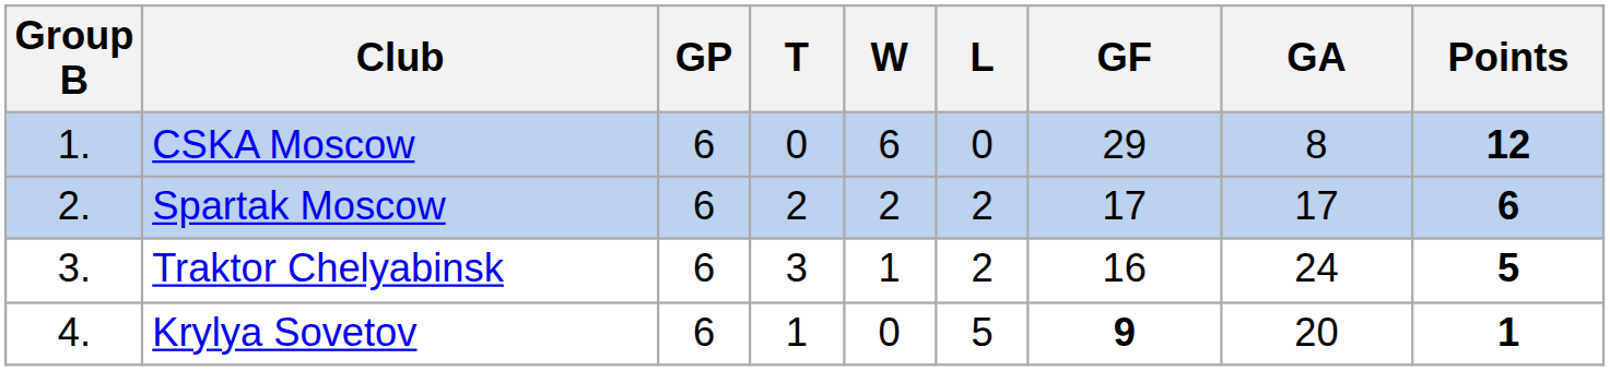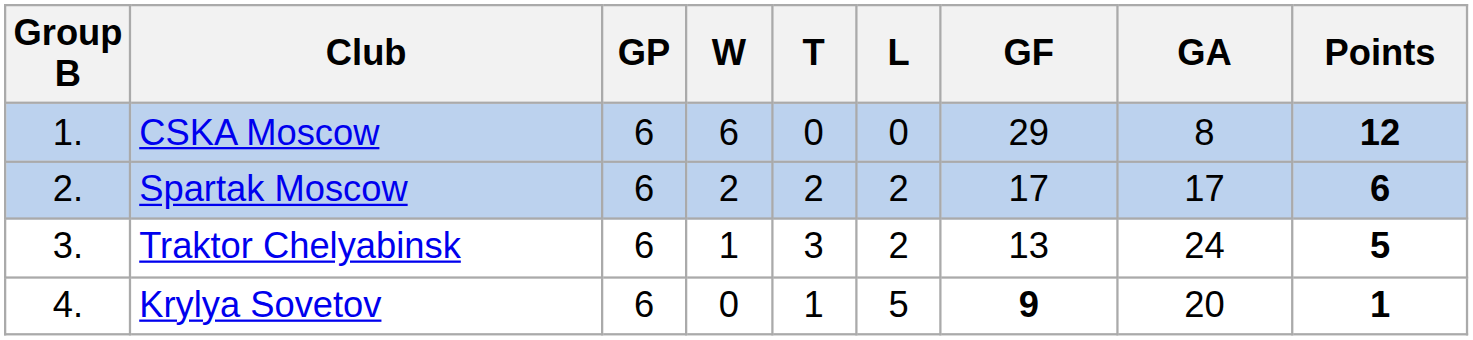 <table class="wikitable">
 <tr>
 <th width="30">Group B</th>
 <th width="200">Club</th>
 <th width="30">GP</th>
+<th width="30">W</th>
 <th width="30">T</th>
-<th width="30">W</th>
 <th width="30">L</th>
 <th width="70">GF</th>
 <th width="70">GA</th>
 <th width="70">Points</th>
 </tr>
 <tr bgcolor="#BCD2EE" align="center">
 <td>1.</td>
 <td align="left"><a href='#'>CSKA Moscow</a></td>
 <td>6</td>
+<td>6</td>
 <td>0</td>
-<td>6</td>
 <td>0</td>
 <td>29</td>
 <td>8</td>
 <td><strong>12</strong></td>
 </tr>
 <tr bgcolor="#BCD2EE" align="center">
 <td>2.</td>
 <td align="left"><a href='#'>Spartak Moscow</a></td>
 <td>6</td>
 <td>2</td>
 <td>2</td>
 <td>2</td>
 <td>17</td>
 <td>17</td>
 <td><strong>6</strong></td>
 </tr>
 <tr bgcolor="#FFFFFF" align="center">
 <td>3.</td>
 <td align="left"><a href='#'>Traktor Chelyabinsk</a></td>
 <td>6</td>
+<td>1</td>
 <td>3</td>
-<td>1</td>
 <td>2</td>
-<td>16</td>
+<td>13</td>
 <td>24</td>
 <td><strong>5</strong></td>
 </tr>
 <tr bgcolor="#FFFFFF" align="center">
 <td>4.</td>
 <td align="left"><a href='#'>Krylya Sovetov</a></td>
 <td>6</td>
+<td>0</td>
 <td>1</td>
-<td>0</td>
 <td>5</td>
 <td><strong>9</strong></td>
 <td>20</td>
 <td><strong>1</strong></td>
 </tr>
 </table>
